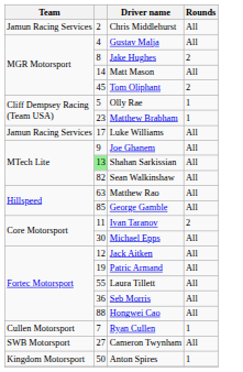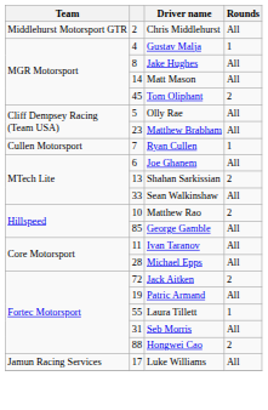 <table class="wikitable" style="font-size: 85%;">
 <tr>
 <th>Team</th>
 <th></th>
 <th>Driver name</th>
 <th>Rounds</th>
 </tr>
 <tr>
-<td>Jamun Racing Services</td>
+<td>Middlehurst Motorsport GTR</td>
 <td>2</td>
 <td> Chris Middlehurst</td>
 <td>All</td>
 </tr>
 <tr>
 <td rowspan=4>MGR Motorsport</td>
 <td>4</td>
 <td> <a href='#'>Gustav Malja</a></td>
-<td>All</td>
+<td>1</td>
 </tr>
 <tr>
 <td>8</td>
 <td> <a href='#'>Jake Hughes</a></td>
-<td>2</td>
+<td>All</td>
 </tr>
 <tr>
 <td>14</td>
 <td> Matt Mason</td>
 <td>All</td>
 </tr>
 <tr>
 <td>45</td>
 <td> <a href='#'>Tom Oliphant</a></td>
 <td>2</td>
 </tr>
 <tr>
 <td rowspan=2>Cliff Dempsey Racing<br>(Team USA)</td>
 <td>5</td>
 <td> Olly Rae</td>
-<td>1</td>
+<td>All</td>
 </tr>
 <tr>
 <td>23</td>
 <td> <a href='#'>Matthew Brabham</a></td>
+<td>All</td>
+</tr>
+<tr>
+<td>Cullen Motorsport</td>
+<td>7</td>
+<td> <a href='#'>Ryan Cullen</a></td>
 <td>1</td>
 </tr>
 <tr>
-<td>Jamun Racing Services</td>
-<td>17</td>
-<td> Luke Williams</td>
-<td>All</td>
-</tr>
-<tr>
 <td rowspan=3>MTech Lite</td>
-<td>9</td>
+<td>6</td>
 <td> <a href='#'>Joe Ghanem</a></td>
 <td>All</td>
 </tr>
 <tr>
-<td style="background: lightgreen;">13</td>
+<td>13</td>
 <td> Shahan Sarkissian</td>
-<td>All</td>
+<td>2</td>
 </tr>
 <tr>
-<td>82</td>
+<td>33</td>
 <td> Sean Walkinshaw</td>
 <td>All</td>
 </tr>
 <tr>
 <td rowspan=2><a href='#'>Hillspeed</a></td>
-<td>63</td>
+<td>10</td>
 <td> Matthew Rao</td>
-<td>All</td>
+<td>2</td>
 </tr>
 <tr>
 <td>85</td>
 <td> <a href='#'>George Gamble</a></td>
 <td>All</td>
 </tr>
 <tr>
 <td rowspan=2>Core Motorsport</td>
 <td>11</td>
 <td> <a href='#'>Ivan Taranov</a></td>
-<td>2</td>
+<td>All</td>
 </tr>
 <tr>
-<td>30</td>
+<td>28</td>
 <td> <a href='#'>Michael Epps</a></td>
 <td>All</td>
 </tr>
 <tr>
 <td rowspan=5><a href='#'>Fortec Motorsport</a></td>
-<td>12</td>
+<td>72</td>
 <td> <a href='#'>Jack Aitken</a></td>
-<td>All</td>
+<td>2</td>
 </tr>
 <tr>
 <td>19</td>
 <td> <a href='#'>Patric Armand</a></td>
 <td>All</td>
 </tr>
 <tr>
 <td>55</td>
 <td> Laura Tillett</td>
-<td>All</td>
+<td>1</td>
 </tr>
 <tr>
-<td>36</td>
+<td>31</td>
 <td> <a href='#'>Seb Morris</a></td>
 <td>All</td>
 </tr>
 <tr>
 <td>88</td>
 <td> <a href='#'>Hongwei Cao</a></td>
-<td>All</td>
+<td>2</td>
 </tr>
 <tr>
-<td>Cullen Motorsport</td>
-<td>7</td>
-<td> <a href='#'>Ryan Cullen</a></td>
-<td>1</td>
-</tr>
-<tr>
-<td>SWB Motorsport</td>
-<td>27</td>
-<td> Cameron Twynham</td>
+<td>Jamun Racing Services</td>
+<td>17</td>
+<td> Luke Williams</td>
 <td>All</td>
-</tr>
-<tr>
-<td>Kingdom Motorsport</td>
-<td>50</td>
-<td> Anton Spires</td>
-<td>1</td>
 </tr>
 <tr>
 </tr>
 </table>
